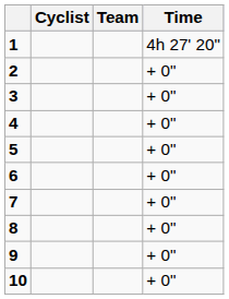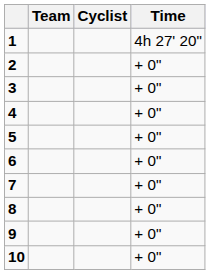 <table class="wikitable">
 <tr style="background:#ccccff;">
 <th></th>
+<th>Team</th>
 <th>Cyclist</th>
-<th>Team</th>
 <th>Time</th>
 </tr>
 <tr>
 <td><strong>1</strong></td>
 <td></td>
 <td></td>
 <td>4h 27' 20"</td>
 </tr>
 <tr>
 <td><strong>2</strong></td>
 <td></td>
 <td></td>
 <td>+ 0"</td>
 </tr>
 <tr>
 <td><strong>3</strong></td>
 <td></td>
 <td></td>
 <td>+ 0"</td>
 </tr>
 <tr>
 <td><strong>4</strong></td>
 <td></td>
 <td></td>
 <td>+ 0"</td>
 </tr>
 <tr>
 <td><strong>5</strong></td>
 <td></td>
 <td></td>
 <td>+ 0"</td>
 </tr>
 <tr>
 <td><strong>6</strong></td>
 <td></td>
 <td></td>
 <td>+ 0"</td>
 </tr>
 <tr>
 <td><strong>7</strong></td>
 <td></td>
 <td></td>
 <td>+ 0"</td>
 </tr>
 <tr>
 <td><strong>8</strong></td>
 <td></td>
 <td></td>
 <td>+ 0"</td>
 </tr>
 <tr>
 <td><strong>9</strong></td>
 <td></td>
 <td></td>
 <td>+ 0"</td>
 </tr>
 <tr>
 <td><strong>10</strong></td>
 <td></td>
 <td></td>
 <td>+ 0"</td>
 </tr>
 </table>
